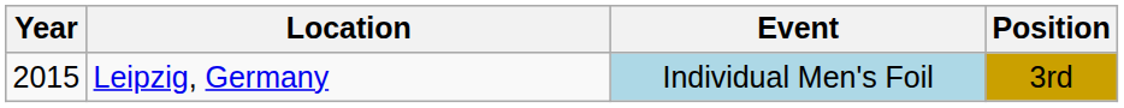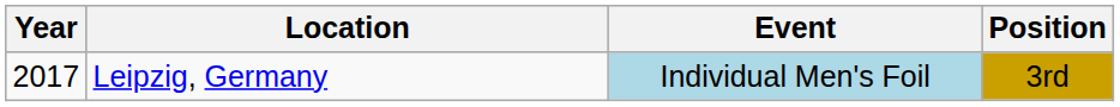 <table class="wikitable" style="text-align:center;">
 <tr>
 <th>Year</th>
 <th style="width:17em">Location</th>
 <th style="width:12em">Event</th>
 <th>Position</th>
 </tr>
 <tr>
-<td>2015</td>
+<td>2017</td>
 <td rowspan="1" align="left"> <a href='#'>Leipzig</a>, <a href='#'>Germany</a></td>
 <td style="background: lightblue;">Individual Men's Foil</td>
 <td bgcolor="caramel">3rd</td>
 </tr>
 </table>
